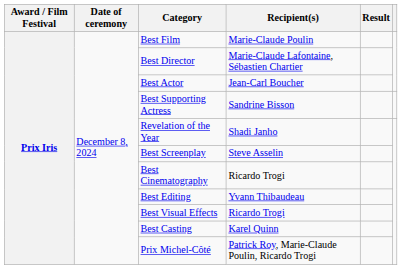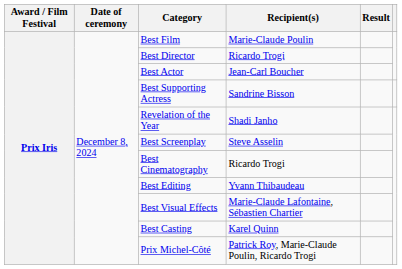 <table class="wikitable sortable plainrowheaders" style="width: 100%;">
 <tr>
 <th scope="col">Award / Film Festival</th>
 <th scope="col">Date of ceremony</th>
 <th scope="col">Category</th>
 <th scope="col">Recipient(s)</th>
 <th scope="col">Result</th>
 <th scope="col" class="unsortable"></th>
 </tr>
 <tr>
 <th scope="row" rowspan=11><a href='#'>Prix Iris</a></th>
 <td rowspan=11><a href='#'>December 8, 2024</a></td>
 <td><a href='#'>Best Film</a></td>
 <td><a href='#'>Marie-Claude Poulin</a></td>
 <td></td>
 <td rowspan=3></td>
 </tr>
 <tr>
 <td><a href='#'>Best Director</a></td>
-<td><a href='#'>Marie-Claude Lafontaine</a>, <a href='#'>Sébastien Chartier</a></td>
+<td><a href='#'>Ricardo Trogi</a></td>
 <td></td>
 </tr>
 <tr>
 <td><a href='#'>Best Actor</a></td>
 <td><a href='#'>Jean-Carl Boucher</a></td>
 <td></td>
 </tr>
 <tr>
 <td><a href='#'>Best Supporting Actress</a></td>
 <td><a href='#'>Sandrine Bisson</a></td>
 <td></td>
 <td></td>
 </tr>
 <tr>
 <td><a href='#'>Revelation of the Year</a></td>
 <td><a href='#'>Shadi Janho</a></td>
 <td></td>
 <td rowspan=7></td>
 </tr>
 <tr>
 <td><a href='#'>Best Screenplay</a></td>
 <td><a href='#'>Steve Asselin</a></td>
 <td></td>
 </tr>
 <tr>
 <td><a href='#'>Best Cinematography</a></td>
 <td>Ricardo Trogi</td>
 <td></td>
 </tr>
 <tr>
 <td><a href='#'>Best Editing</a></td>
 <td><a href='#'>Yvann Thibaudeau</a></td>
 <td></td>
 </tr>
 <tr>
 <td><a href='#'>Best Visual Effects</a></td>
-<td><a href='#'>Ricardo Trogi</a></td>
+<td><a href='#'>Marie-Claude Lafontaine</a>, <a href='#'>Sébastien Chartier</a></td>
 <td></td>
 </tr>
 <tr>
 <td><a href='#'>Best Casting</a></td>
 <td><a href='#'>Karel Quinn</a></td>
 <td></td>
 </tr>
 <tr>
 <td><a href='#'>Prix Michel-Côté</a></td>
 <td><a href='#'>Patrick Roy</a>, Marie-Claude Poulin, Ricardo Trogi</td>
 <td></td>
 </tr>
 </table>
